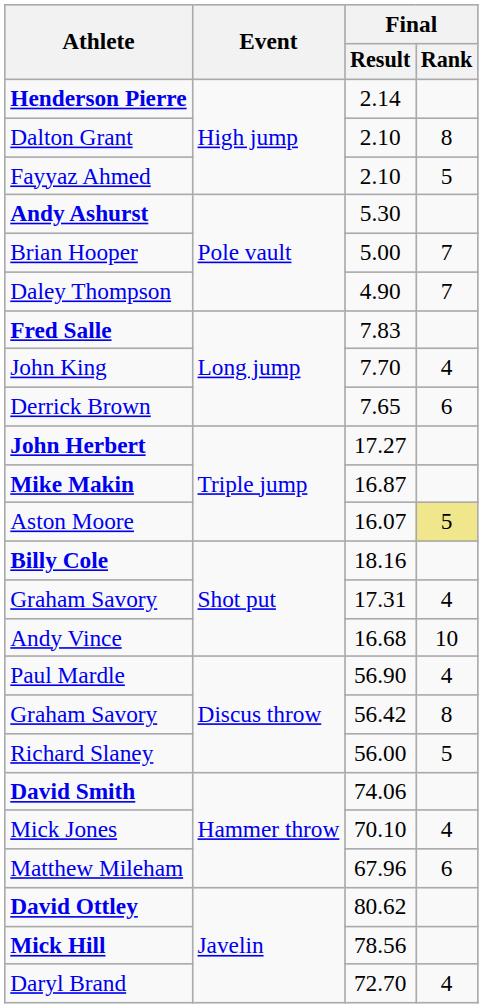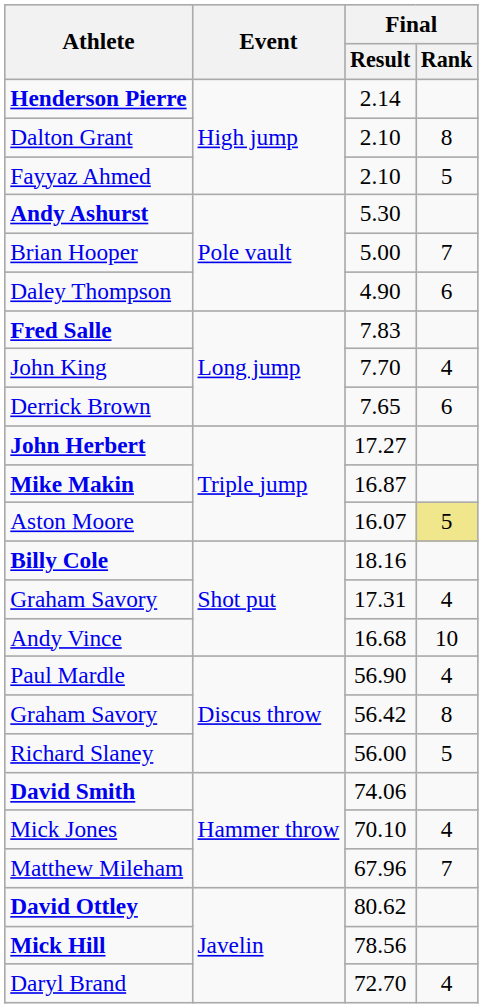 <table class="wikitable" style="font-size:90%">
 <tr>
 <th rowspan="2">Athlete</th>
 <th rowspan="2">Event</th>
 <th colspan="2">Final</th>
 </tr>
 <tr style="font-size:95%">
 <th>Result</th>
 <th>Rank</th>
 </tr>
 <tr align=center>
 <td align=left><strong><a href='#'>Henderson Pierre</a></strong></td>
 <td align=left rowspan=3><a href='#'>High jump</a></td>
 <td>2.14</td>
 <td></td>
 </tr>
 <tr align=center>
 <td align=left><a href='#'>Dalton Grant</a></td>
 <td>2.10</td>
 <td>8</td>
 </tr>
 <tr align=center>
 <td align=left><a href='#'>Fayyaz Ahmed</a></td>
 <td>2.10</td>
 <td>5</td>
 </tr>
 <tr align=center>
 <td align=left><strong><a href='#'>Andy Ashurst</a></strong></td>
 <td align=left rowspan=3><a href='#'>Pole vault</a></td>
 <td>5.30</td>
 <td></td>
 </tr>
 <tr align=center>
 <td align=left><a href='#'>Brian Hooper</a></td>
 <td>5.00</td>
 <td>7</td>
 </tr>
 <tr align=center>
 <td align=left><a href='#'>Daley Thompson</a></td>
 <td>4.90</td>
-<td>7</td>
+<td>6</td>
 </tr>
 <tr align=center>
 <td align=left><strong><a href='#'>Fred Salle</a></strong></td>
 <td align=left rowspan=3><a href='#'>Long jump</a></td>
 <td>7.83</td>
 <td></td>
 </tr>
 <tr align=center>
 <td align=left><a href='#'>John King</a></td>
 <td>7.70</td>
 <td>4</td>
 </tr>
 <tr align=center>
 <td align=left><a href='#'>Derrick Brown</a></td>
 <td>7.65</td>
 <td>6</td>
 </tr>
 <tr align=center>
 <td align=left><strong><a href='#'>John Herbert</a></strong></td>
 <td align=left rowspan=3><a href='#'>Triple jump</a></td>
 <td>17.27</td>
 <td></td>
 </tr>
 <tr align=center>
 <td align=left><strong><a href='#'>Mike Makin</a></strong></td>
 <td>16.87</td>
 <td></td>
 </tr>
 <tr align=center>
 <td align=left><a href='#'>Aston Moore</a></td>
 <td>16.07</td>
 <td style="background: khaki;">5</td>
 </tr>
 <tr align=center>
 <td align=left><strong><a href='#'>Billy Cole</a></strong></td>
 <td align=left rowspan=3><a href='#'>Shot put</a></td>
 <td>18.16</td>
 <td></td>
 </tr>
 <tr align=center>
 <td align=left><a href='#'>Graham Savory</a></td>
 <td>17.31</td>
 <td>4</td>
 </tr>
 <tr align=center>
 <td align=left><a href='#'>Andy Vince</a></td>
 <td>16.68</td>
 <td>10</td>
 </tr>
 <tr align=center>
 <td align=left><a href='#'>Paul Mardle</a></td>
 <td align=left rowspan=3><a href='#'>Discus throw</a></td>
 <td>56.90</td>
 <td>4</td>
 </tr>
 <tr align=center>
 <td align=left><a href='#'>Graham Savory</a></td>
 <td>56.42</td>
 <td>8</td>
 </tr>
 <tr align=center>
 <td align=left><a href='#'>Richard Slaney</a></td>
 <td>56.00</td>
 <td>5</td>
 </tr>
 <tr align=center>
 <td align=left><strong><a href='#'>David Smith</a></strong></td>
 <td align=left rowspan=3><a href='#'>Hammer throw</a></td>
 <td>74.06</td>
 <td></td>
 </tr>
 <tr align=center>
 <td align=left><a href='#'>Mick Jones</a></td>
 <td>70.10</td>
 <td>4</td>
 </tr>
 <tr align=center>
 <td align=left><a href='#'>Matthew Mileham</a></td>
 <td>67.96</td>
-<td>6</td>
+<td>7</td>
 </tr>
 <tr align=center>
 <td align=left><strong><a href='#'>David Ottley</a></strong></td>
 <td align=left rowspan=3><a href='#'>Javelin</a></td>
 <td>80.62</td>
 <td></td>
 </tr>
 <tr align=center>
 <td align=left><strong><a href='#'>Mick Hill</a></strong></td>
 <td>78.56</td>
 <td></td>
 </tr>
 <tr align=center>
 <td align=left><a href='#'>Daryl Brand</a></td>
 <td>72.70</td>
 <td>4</td>
 </tr>
 </table>
